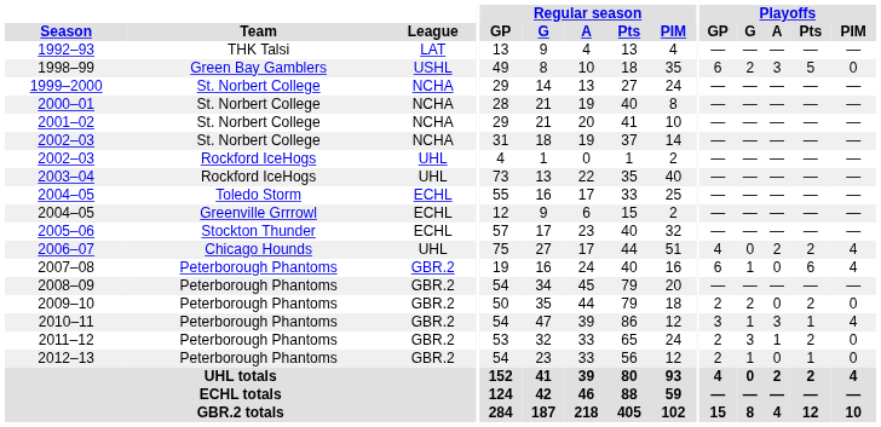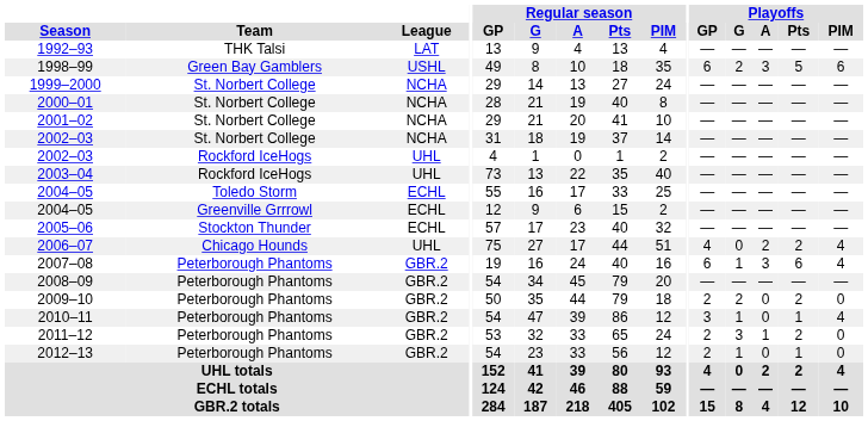 <table border="0" cellpadding="1" cellspacing="0" style="text-align:center; width:60em">
 <tr bgcolor="#e0e0e0">
 <th colspan="3" bgcolor="#ffffff"></th>
 <th rowspan="99" bgcolor="#ffffff"></th>
 <th colspan="5"><a href='#'>Regular season</a></th>
 <th rowspan="99" bgcolor="#ffffff"></th>
 <th colspan="5"><a href='#'>Playoffs</a></th>
 </tr>
 <tr bgcolor="#e0e0e0">
 <th><a href='#'>Season</a></th>
 <th>Team</th>
 <th>League</th>
 <th>GP</th>
 <th><a href='#'>G</a></th>
 <th><a href='#'>A</a></th>
 <th><a href='#'>Pts</a></th>
 <th><a href='#'>PIM</a></th>
 <th>GP</th>
 <th>G</th>
 <th>A</th>
 <th>Pts</th>
 <th>PIM</th>
 </tr>
 <tr>
 <td><a href='#'>1992–93</a></td>
 <td>THK Talsi</td>
 <td><a href='#'>LAT</a></td>
 <td>13</td>
 <td>9</td>
 <td>4</td>
 <td>13</td>
 <td>4</td>
 <td>—</td>
 <td>—</td>
 <td>—</td>
 <td>—</td>
 <td>—</td>
 </tr>
 <tr bgcolor="#f0f0f0">
 <td>1998–99</td>
 <td><a href='#'>Green Bay Gamblers</a></td>
 <td><a href='#'>USHL</a></td>
 <td>49</td>
 <td>8</td>
 <td>10</td>
 <td>18</td>
 <td>35</td>
 <td>6</td>
 <td>2</td>
 <td>3</td>
 <td>5</td>
-<td>0</td>
+<td>6</td>
 </tr>
 <tr>
 <td><a href='#'>1999–2000</a></td>
 <td><a href='#'>St. Norbert College</a></td>
 <td><a href='#'>NCHA</a></td>
 <td>29</td>
 <td>14</td>
 <td>13</td>
 <td>27</td>
 <td>24</td>
 <td>—</td>
 <td>—</td>
 <td>—</td>
 <td>—</td>
 <td>—</td>
 </tr>
 <tr bgcolor="#f0f0f0">
 <td><a href='#'>2000–01</a></td>
 <td>St. Norbert College</td>
 <td>NCHA</td>
 <td>28</td>
 <td>21</td>
 <td>19</td>
 <td>40</td>
 <td>8</td>
 <td>—</td>
 <td>—</td>
 <td>—</td>
 <td>—</td>
 <td>—</td>
 </tr>
 <tr>
 <td><a href='#'>2001–02</a></td>
 <td>St. Norbert College</td>
 <td>NCHA</td>
 <td>29</td>
 <td>21</td>
 <td>20</td>
 <td>41</td>
 <td>10</td>
 <td>—</td>
 <td>—</td>
 <td>—</td>
 <td>—</td>
 <td>—</td>
 </tr>
 <tr bgcolor="#f0f0f0">
 <td><a href='#'>2002–03</a></td>
 <td>St. Norbert College</td>
 <td>NCHA</td>
 <td>31</td>
 <td>18</td>
 <td>19</td>
 <td>37</td>
 <td>14</td>
 <td>—</td>
 <td>—</td>
 <td>—</td>
 <td>—</td>
 <td>—</td>
 </tr>
 <tr>
 <td><a href='#'>2002–03</a></td>
 <td><a href='#'>Rockford IceHogs</a></td>
 <td><a href='#'>UHL</a></td>
 <td>4</td>
 <td>1</td>
 <td>0</td>
 <td>1</td>
 <td>2</td>
 <td>—</td>
 <td>—</td>
 <td>—</td>
 <td>—</td>
 <td>—</td>
 </tr>
 <tr bgcolor="#f0f0f0">
 <td><a href='#'>2003–04</a></td>
 <td>Rockford IceHogs</td>
 <td>UHL</td>
 <td>73</td>
 <td>13</td>
 <td>22</td>
 <td>35</td>
 <td>40</td>
 <td>—</td>
 <td>—</td>
 <td>—</td>
 <td>—</td>
 <td>—</td>
 </tr>
 <tr>
 <td><a href='#'>2004–05</a></td>
 <td><a href='#'>Toledo Storm</a></td>
 <td><a href='#'>ECHL</a></td>
 <td>55</td>
 <td>16</td>
 <td>17</td>
 <td>33</td>
 <td>25</td>
 <td>—</td>
 <td>—</td>
 <td>—</td>
 <td>—</td>
 <td>—</td>
 </tr>
 <tr bgcolor="#f0f0f0">
 <td>2004–05</td>
 <td><a href='#'>Greenville Grrrowl</a></td>
 <td>ECHL</td>
 <td>12</td>
 <td>9</td>
 <td>6</td>
 <td>15</td>
 <td>2</td>
 <td>—</td>
 <td>—</td>
 <td>—</td>
 <td>—</td>
 <td>—</td>
 </tr>
 <tr>
 <td><a href='#'>2005–06</a></td>
 <td><a href='#'>Stockton Thunder</a></td>
 <td>ECHL</td>
 <td>57</td>
 <td>17</td>
 <td>23</td>
 <td>40</td>
 <td>32</td>
 <td>—</td>
 <td>—</td>
 <td>—</td>
 <td>—</td>
 <td>—</td>
 </tr>
 <tr bgcolor="#f0f0f0">
 <td><a href='#'>2006–07</a></td>
 <td><a href='#'>Chicago Hounds</a></td>
 <td>UHL</td>
 <td>75</td>
 <td>27</td>
 <td>17</td>
 <td>44</td>
 <td>51</td>
 <td>4</td>
 <td>0</td>
 <td>2</td>
 <td>2</td>
 <td>4</td>
 </tr>
 <tr>
 <td>2007–08</td>
 <td><a href='#'>Peterborough Phantoms</a></td>
 <td><a href='#'>GBR.2</a></td>
 <td>19</td>
 <td>16</td>
 <td>24</td>
 <td>40</td>
 <td>16</td>
 <td>6</td>
 <td>1</td>
-<td>0</td>
+<td>3</td>
 <td>6</td>
 <td>4</td>
 </tr>
 <tr bgcolor="#f0f0f0">
 <td>2008–09</td>
 <td>Peterborough Phantoms</td>
 <td>GBR.2</td>
 <td>54</td>
 <td>34</td>
 <td>45</td>
 <td>79</td>
 <td>20</td>
 <td>—</td>
 <td>—</td>
 <td>—</td>
 <td>—</td>
 <td>—</td>
 </tr>
 <tr>
 <td>2009–10</td>
 <td>Peterborough Phantoms</td>
 <td>GBR.2</td>
 <td>50</td>
 <td>35</td>
 <td>44</td>
 <td>79</td>
 <td>18</td>
 <td>2</td>
 <td>2</td>
 <td>0</td>
 <td>2</td>
 <td>0</td>
 </tr>
 <tr bgcolor="#f0f0f0">
 <td>2010–11</td>
 <td>Peterborough Phantoms</td>
 <td>GBR.2</td>
 <td>54</td>
 <td>47</td>
 <td>39</td>
 <td>86</td>
 <td>12</td>
 <td>3</td>
 <td>1</td>
-<td>3</td>
+<td>0</td>
 <td>1</td>
 <td>4</td>
 </tr>
 <tr>
 <td>2011–12</td>
 <td>Peterborough Phantoms</td>
 <td>GBR.2</td>
 <td>53</td>
 <td>32</td>
 <td>33</td>
 <td>65</td>
 <td>24</td>
 <td>2</td>
 <td>3</td>
 <td>1</td>
 <td>2</td>
 <td>0</td>
 </tr>
 <tr bgcolor="#f0f0f0">
 <td>2012–13</td>
 <td>Peterborough Phantoms</td>
 <td>GBR.2</td>
 <td>54</td>
 <td>23</td>
 <td>33</td>
 <td>56</td>
 <td>12</td>
 <td>2</td>
 <td>1</td>
 <td>0</td>
 <td>1</td>
 <td>0</td>
 </tr>
 <tr bgcolor="#e0e0e0">
 <th colspan="3">UHL totals</th>
 <th>152</th>
 <th>41</th>
 <th>39</th>
 <th>80</th>
 <th>93</th>
 <th>4</th>
 <th>0</th>
 <th>2</th>
 <th>2</th>
 <th>4</th>
 </tr>
 <tr bgcolor="#e0e0e0">
 <th colspan="3">ECHL totals</th>
 <th>124</th>
 <th>42</th>
 <th>46</th>
 <th>88</th>
 <th>59</th>
 <th>—</th>
 <th>—</th>
 <th>—</th>
 <th>—</th>
 <th>—</th>
 </tr>
 <tr bgcolor="#e0e0e0">
 <th colspan="3">GBR.2 totals</th>
 <th>284</th>
 <th>187</th>
 <th>218</th>
 <th>405</th>
 <th>102</th>
 <th>15</th>
 <th>8</th>
 <th>4</th>
 <th>12</th>
 <th>10</th>
 </tr>
 </table>
